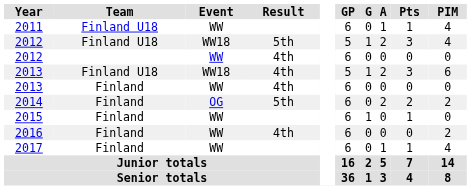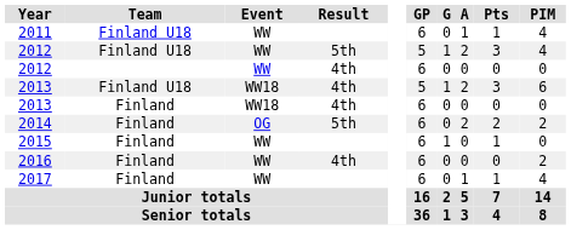 <table border="0" cellpadding="1" cellspacing="0" style="text-align:center; width:40em">
 <tr ALIGN="centre" bgcolor="#e0e0e0">
 <th>Year</th>
 <th>Team</th>
 <th>Event</th>
 <th>Result</th>
 <th rowspan="94" bgcolor="#ffffff"> </th>
 <th>GP</th>
 <th>G</th>
 <th>A</th>
 <th>Pts</th>
 <th>PIM</th>
 </tr>
 <tr>
 <td><a href='#'>2011</a></td>
 <td><a href='#'>Finland U18</a></td>
 <td>WW</td>
 <td></td>
 <td>6</td>
 <td>0</td>
 <td>1</td>
 <td>1</td>
 <td>4</td>
 </tr>
 <tr bgcolor="#f0f0f0">
 <td><a href='#'>2012</a></td>
 <td>Finland U18</td>
-<td>WW18</td>
+<td>WW</td>
 <td>5th</td>
 <td>5</td>
 <td>1</td>
 <td>2</td>
 <td>3</td>
 <td>4</td>
 </tr>
 <tr>
 <td><a href='#'>2012</a></td>
 <td></td>
 <td><a href='#'>WW</a></td>
 <td>4th</td>
 <td>6</td>
 <td>0</td>
 <td>0</td>
 <td>0</td>
 <td>0</td>
 </tr>
 <tr bgcolor="#f0f0f0">
 <td><a href='#'>2013</a></td>
 <td>Finland U18</td>
 <td>WW18</td>
 <td>4th</td>
 <td>5</td>
 <td>1</td>
 <td>2</td>
 <td>3</td>
 <td>6</td>
 </tr>
 <tr>
 <td><a href='#'>2013</a></td>
 <td>Finland</td>
-<td>WW</td>
+<td>WW18</td>
 <td>4th</td>
 <td>6</td>
 <td>0</td>
 <td>0</td>
 <td>0</td>
 <td>0</td>
 </tr>
 <tr bgcolor="#f0f0f0">
 <td><a href='#'>2014</a></td>
 <td>Finland</td>
 <td><a href='#'>OG</a></td>
 <td>5th</td>
 <td>6</td>
 <td>0</td>
 <td>2</td>
 <td>2</td>
 <td>2</td>
 </tr>
 <tr>
 <td><a href='#'>2015</a></td>
 <td>Finland</td>
 <td>WW</td>
 <td></td>
 <td>6</td>
 <td>1</td>
 <td>0</td>
 <td>1</td>
 <td>0</td>
 </tr>
 <tr bgcolor="#f0f0f0">
 <td><a href='#'>2016</a></td>
 <td>Finland</td>
 <td>WW</td>
 <td>4th</td>
 <td>6</td>
 <td>0</td>
 <td>0</td>
 <td>0</td>
 <td>2</td>
 </tr>
 <tr>
 <td><a href='#'>2017</a></td>
 <td>Finland</td>
 <td>WW</td>
 <td></td>
 <td>6</td>
 <td>0</td>
 <td>1</td>
 <td>1</td>
 <td>4</td>
 </tr>
 <tr align="centre" bgcolor="#e0e0e0">
 <th colspan="4">Junior totals</th>
 <th>16</th>
 <th>2</th>
 <th>5</th>
 <th>7</th>
 <th>14</th>
 </tr>
 <tr align="centre" bgcolor="#e0e0e0">
 <th colspan="4">Senior totals</th>
 <th>36</th>
 <th>1</th>
 <th>3</th>
 <th>4</th>
 <th>8</th>
 </tr>
 </table>
